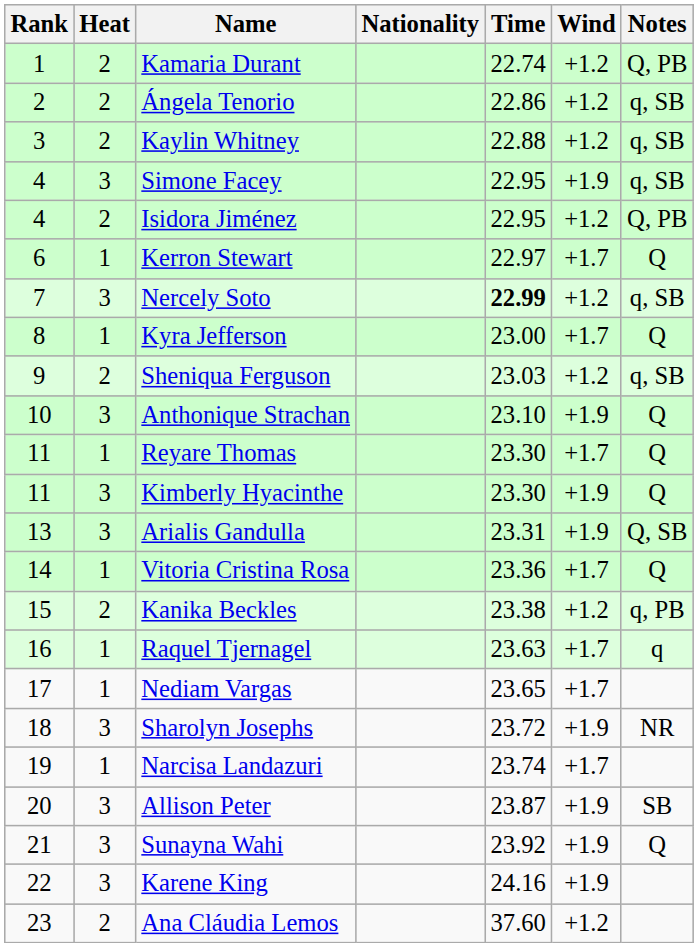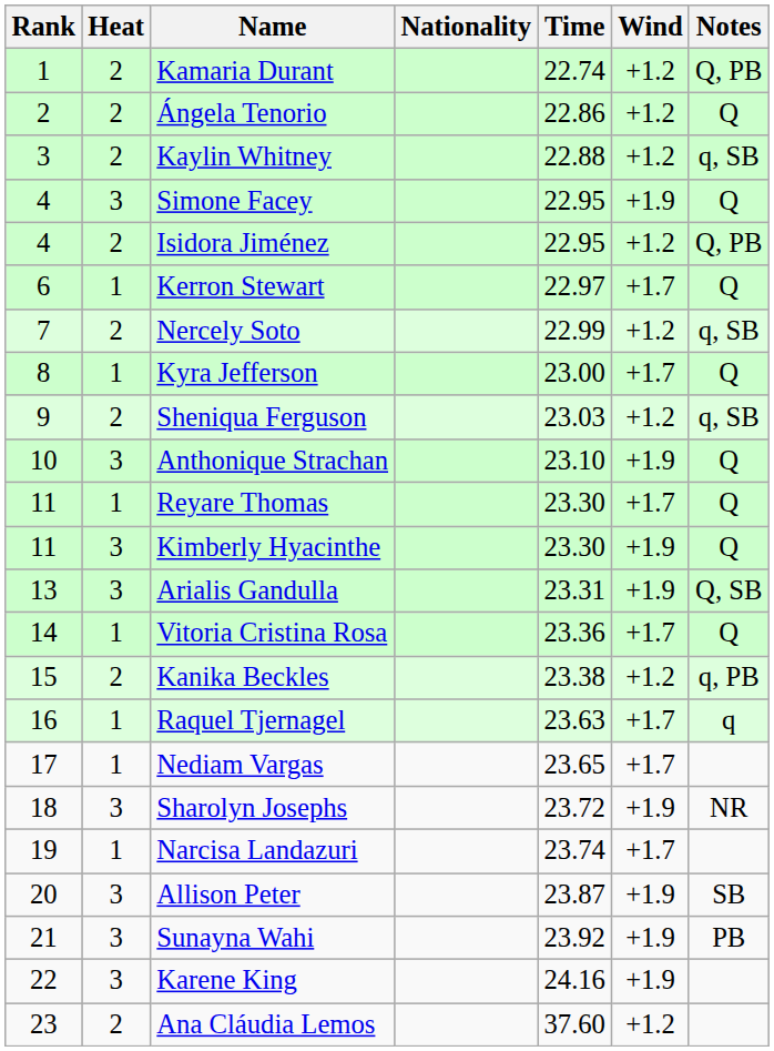 <table class="wikitable sortable" style="text-align:center">
 <tr>
 <th>Rank</th>
 <th>Heat</th>
 <th>Name</th>
 <th>Nationality</th>
 <th>Time</th>
 <th>Wind</th>
 <th>Notes</th>
 </tr>
 <tr bgcolor=ccffcc>
 <td>1</td>
 <td>2</td>
 <td align=left><a href='#'>Kamaria Durant</a></td>
 <td align=left></td>
 <td>22.74</td>
 <td>+1.2</td>
 <td>Q, PB</td>
 </tr>
 <tr bgcolor=ccffcc>
 <td>2</td>
 <td>2</td>
 <td align=left><a href='#'>Ángela Tenorio</a></td>
 <td align=left></td>
 <td>22.86</td>
 <td>+1.2</td>
-<td>q, SB</td>
+<td>Q</td>
 </tr>
 <tr bgcolor=ccffcc>
 <td>3</td>
 <td>2</td>
 <td align=left><a href='#'>Kaylin Whitney</a></td>
 <td align=left></td>
 <td>22.88</td>
 <td>+1.2</td>
 <td>q, SB</td>
 </tr>
 <tr bgcolor=ccffcc>
 <td>4</td>
 <td>3</td>
 <td align=left><a href='#'>Simone Facey</a></td>
 <td align=left></td>
 <td>22.95</td>
 <td>+1.9</td>
-<td>q, SB</td>
+<td>Q</td>
 </tr>
 <tr bgcolor=ccffcc>
 <td>4</td>
 <td>2</td>
 <td align=left><a href='#'>Isidora Jiménez</a></td>
 <td align=left></td>
 <td>22.95</td>
 <td>+1.2</td>
 <td>Q, PB</td>
 </tr>
 <tr bgcolor=ccffcc>
 <td>6</td>
 <td>1</td>
 <td align=left><a href='#'>Kerron Stewart</a></td>
 <td align=left></td>
 <td>22.97</td>
 <td>+1.7</td>
 <td>Q</td>
 </tr>
 <tr bgcolor=ddffdd>
 <td>7</td>
-<td>3</td>
+<td>2</td>
 <td align=left><a href='#'>Nercely Soto</a></td>
 <td align=left></td>
-<td><strong>22.99</strong></td>
+<td>22.99</td>
 <td>+1.2</td>
 <td>q, SB</td>
 </tr>
 <tr bgcolor=ccffcc>
 <td>8</td>
 <td>1</td>
 <td align=left><a href='#'>Kyra Jefferson</a></td>
 <td align=left></td>
 <td>23.00</td>
 <td>+1.7</td>
 <td>Q</td>
 </tr>
 <tr bgcolor=ddffdd>
 <td>9</td>
 <td>2</td>
 <td align=left><a href='#'>Sheniqua Ferguson</a></td>
 <td align=left></td>
 <td>23.03</td>
 <td>+1.2</td>
 <td>q, SB</td>
 </tr>
 <tr bgcolor=ccffcc>
 <td>10</td>
 <td>3</td>
 <td align=left><a href='#'>Anthonique Strachan</a></td>
 <td align=left></td>
 <td>23.10</td>
 <td>+1.9</td>
 <td>Q</td>
 </tr>
 <tr bgcolor=ccffcc>
 <td>11</td>
 <td>1</td>
 <td align=left><a href='#'>Reyare Thomas</a></td>
 <td align=left></td>
 <td>23.30</td>
 <td>+1.7</td>
 <td>Q</td>
 </tr>
 <tr bgcolor=ccffcc>
 <td>11</td>
 <td>3</td>
 <td align=left><a href='#'>Kimberly Hyacinthe</a></td>
 <td align=left></td>
 <td>23.30</td>
 <td>+1.9</td>
 <td>Q</td>
 </tr>
 <tr bgcolor=ccffcc>
 <td>13</td>
 <td>3</td>
 <td align=left><a href='#'>Arialis Gandulla</a></td>
 <td align=left></td>
 <td>23.31</td>
 <td>+1.9</td>
 <td>Q, SB</td>
 </tr>
 <tr bgcolor=ccffcc>
 <td>14</td>
 <td>1</td>
 <td align=left><a href='#'>Vitoria Cristina Rosa</a></td>
 <td align=left></td>
 <td>23.36</td>
 <td>+1.7</td>
 <td>Q</td>
 </tr>
 <tr bgcolor=ddffdd>
 <td>15</td>
 <td>2</td>
 <td align=left><a href='#'>Kanika Beckles</a></td>
 <td align=left></td>
 <td>23.38</td>
 <td>+1.2</td>
 <td>q, PB</td>
 </tr>
 <tr bgcolor=ddffdd>
 <td>16</td>
 <td>1</td>
 <td align=left><a href='#'>Raquel Tjernagel</a></td>
 <td align=left></td>
 <td>23.63</td>
 <td>+1.7</td>
 <td>q</td>
 </tr>
 <tr>
 <td>17</td>
 <td>1</td>
 <td align=left><a href='#'>Nediam Vargas</a></td>
 <td align=left></td>
 <td>23.65</td>
 <td>+1.7</td>
 <td></td>
 </tr>
 <tr>
 <td>18</td>
 <td>3</td>
 <td align=left><a href='#'>Sharolyn Josephs</a></td>
 <td align=left></td>
 <td>23.72</td>
 <td>+1.9</td>
 <td>NR</td>
 </tr>
 <tr>
 <td>19</td>
 <td>1</td>
 <td align=left><a href='#'>Narcisa Landazuri</a></td>
 <td align=left></td>
 <td>23.74</td>
 <td>+1.7</td>
 <td></td>
 </tr>
 <tr>
 <td>20</td>
 <td>3</td>
 <td align=left><a href='#'>Allison Peter</a></td>
 <td align=left></td>
 <td>23.87</td>
 <td>+1.9</td>
 <td>SB</td>
 </tr>
 <tr>
 <td>21</td>
 <td>3</td>
 <td align=left><a href='#'>Sunayna Wahi</a></td>
 <td align=left></td>
 <td>23.92</td>
 <td>+1.9</td>
-<td>Q</td>
+<td>PB</td>
 </tr>
 <tr>
 <td>22</td>
 <td>3</td>
 <td align=left><a href='#'>Karene King</a></td>
 <td align=left></td>
 <td>24.16</td>
 <td>+1.9</td>
 <td></td>
 </tr>
 <tr>
 <td>23</td>
 <td>2</td>
 <td align=left><a href='#'>Ana Cláudia Lemos</a></td>
 <td align=left></td>
 <td>37.60</td>
 <td>+1.2</td>
 <td></td>
 </tr>
 </table>
